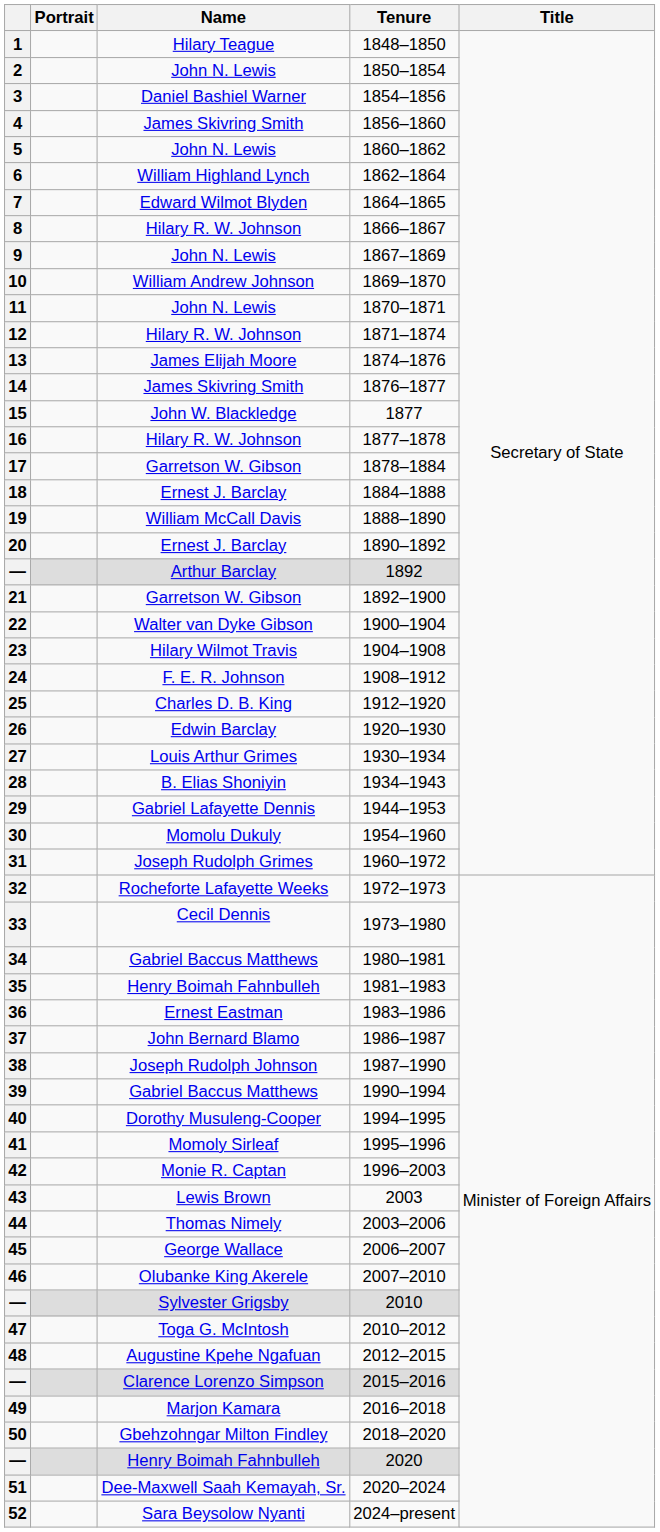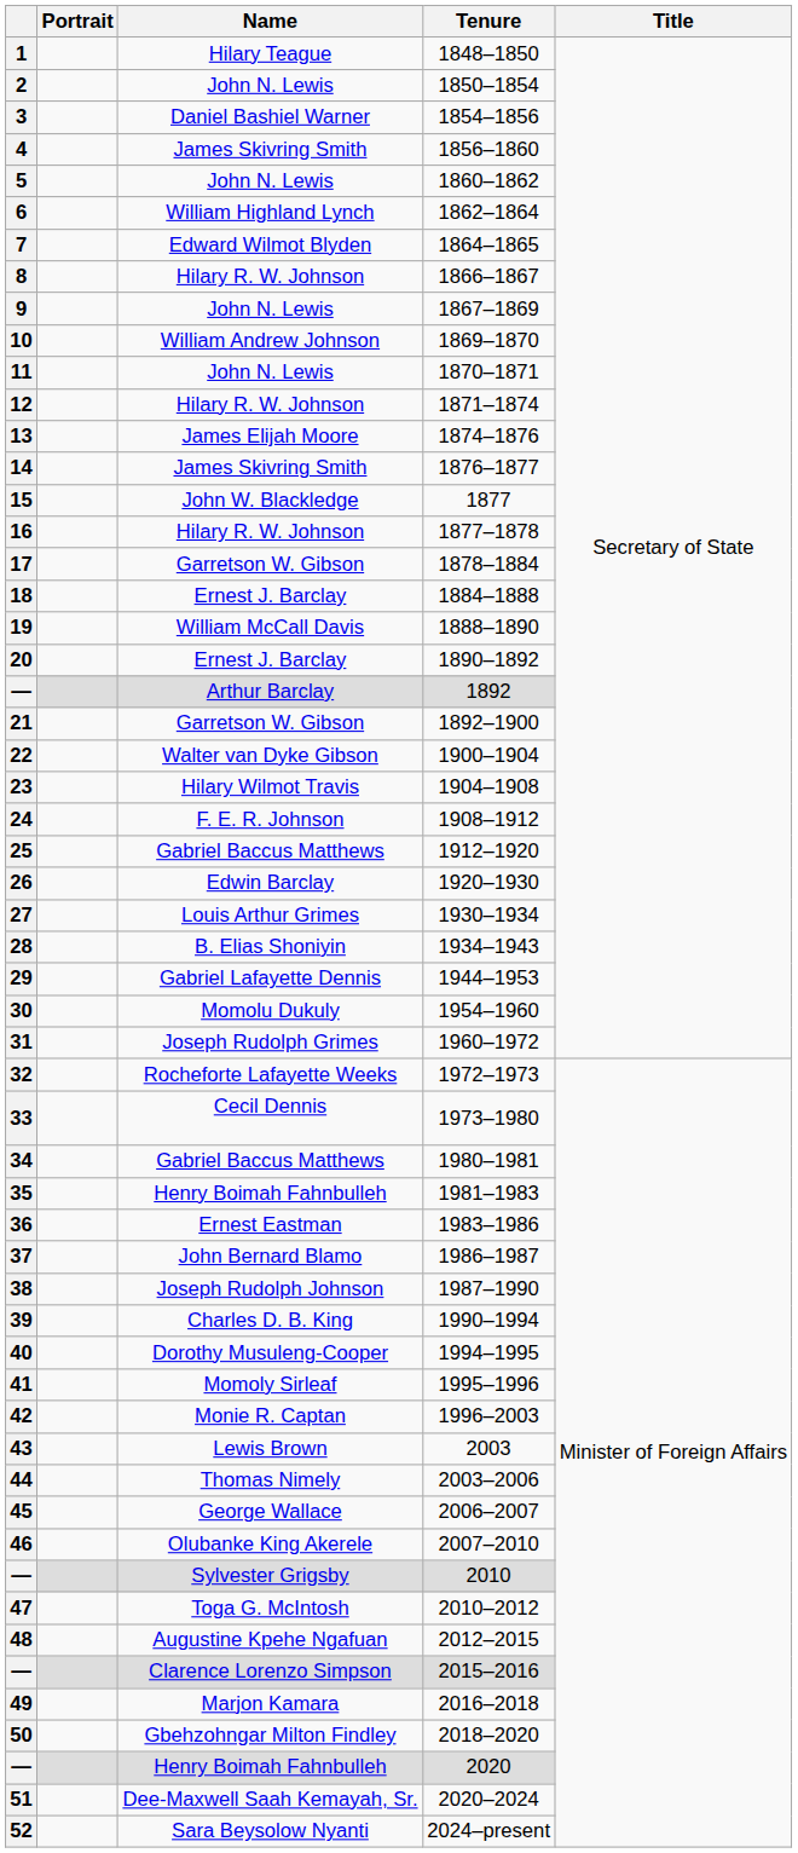 <table class="wikitable" style="text-align:center">
 <tr>
 <th></th>
 <th>Portrait</th>
 <th>Name<br></th>
 <th>Tenure</th>
 <th>Title</th>
 </tr>
 <tr>
 <th>1</th>
 <td></td>
 <td><a href='#'>Hilary Teague</a><br></td>
 <td>1848–1850</td>
 <td rowspan=32>Secretary of State</td>
 </tr>
 <tr>
 <th>2</th>
 <td></td>
 <td><a href='#'>John N. Lewis</a></td>
 <td>1850–1854</td>
 </tr>
 <tr>
 <th>3</th>
 <td></td>
 <td><a href='#'>Daniel Bashiel Warner</a><br></td>
 <td>1854–1856</td>
 </tr>
 <tr>
 <th>4</th>
 <td></td>
 <td><a href='#'>James Skivring Smith</a><br></td>
 <td>1856–1860</td>
 </tr>
 <tr>
 <th>5</th>
 <td></td>
 <td><a href='#'>John N. Lewis</a></td>
 <td>1860–1862</td>
 </tr>
 <tr>
 <th>6</th>
 <td></td>
 <td><a href='#'>William Highland Lynch</a></td>
 <td>1862–1864</td>
 </tr>
 <tr>
 <th>7</th>
 <td></td>
 <td><a href='#'>Edward Wilmot Blyden</a><br></td>
 <td>1864–1865</td>
 </tr>
 <tr>
 <th>8</th>
 <td></td>
 <td><a href='#'>Hilary R. W. Johnson</a><br></td>
 <td>1866–1867</td>
 </tr>
 <tr>
 <th>9</th>
 <td></td>
 <td><a href='#'>John N. Lewis</a></td>
 <td>1867–1869</td>
 </tr>
 <tr>
 <th>10</th>
 <td></td>
 <td><a href='#'>William Andrew Johnson</a></td>
 <td>1869–1870</td>
 </tr>
 <tr>
 <th>11</th>
 <td></td>
 <td><a href='#'>John N. Lewis</a></td>
 <td>1870–1871</td>
 </tr>
 <tr>
 <th>12</th>
 <td></td>
 <td><a href='#'>Hilary R. W. Johnson</a><br></td>
 <td>1871–1874</td>
 </tr>
 <tr>
 <th>13</th>
 <td></td>
 <td><a href='#'>James Elijah Moore</a></td>
 <td>1874–1876</td>
 </tr>
 <tr>
 <th>14</th>
 <td></td>
 <td><a href='#'>James Skivring Smith</a></td>
 <td>1876–1877</td>
 </tr>
 <tr>
 <th>15</th>
 <td></td>
 <td><a href='#'>John W. Blackledge</a></td>
 <td>1877</td>
 </tr>
 <tr>
 <th>16</th>
 <td></td>
 <td><a href='#'>Hilary R. W. Johnson</a><br></td>
 <td>1877–1878</td>
 </tr>
 <tr>
 <th>17</th>
 <td></td>
 <td><a href='#'>Garretson W. Gibson</a><br></td>
 <td>1878–1884</td>
 </tr>
 <tr>
 <th>18</th>
 <td></td>
 <td><a href='#'>Ernest J. Barclay</a></td>
 <td>1884–1888</td>
 </tr>
 <tr>
 <th>19</th>
 <td></td>
 <td><a href='#'>William McCall Davis</a></td>
 <td>1888–1890</td>
 </tr>
 <tr>
 <th>20</th>
 <td></td>
 <td><a href='#'>Ernest J. Barclay</a></td>
 <td>1890–1892</td>
 </tr>
 <tr bgcolor="#dddddd">
 <th>—</th>
 <td></td>
 <td><a href='#'>Arthur Barclay</a><br></td>
 <td>1892</td>
 </tr>
 <tr>
 <th>21</th>
 <td></td>
 <td><a href='#'>Garretson W. Gibson</a><br></td>
 <td>1892–1900</td>
 </tr>
 <tr>
 <th>22</th>
 <td></td>
 <td><a href='#'>Walter van Dyke Gibson</a></td>
 <td>1900–1904</td>
 </tr>
 <tr>
 <th>23</th>
 <td></td>
 <td><a href='#'>Hilary Wilmot Travis</a></td>
 <td>1904–1908</td>
 </tr>
 <tr>
 <th>24</th>
 <td></td>
 <td><a href='#'>F. E. R. Johnson</a></td>
 <td>1908–1912</td>
 </tr>
 <tr>
 <th>25</th>
 <td></td>
-<td><a href='#'>Charles D. B. King</a><br></td>
+<td><a href='#'>Gabriel Baccus Matthews</a><br></td>
 <td>1912–1920</td>
 </tr>
 <tr>
 <th>26</th>
 <td></td>
 <td><a href='#'>Edwin Barclay</a><br></td>
 <td>1920–1930</td>
 </tr>
 <tr>
 <th>27</th>
 <td></td>
 <td><a href='#'>Louis Arthur Grimes</a><br></td>
 <td>1930–1934</td>
 </tr>
 <tr>
 <th>28</th>
 <td></td>
 <td><a href='#'>B. Elias Shoniyin</a></td>
 <td>1934–1943</td>
 </tr>
 <tr>
 <th>29</th>
 <td></td>
 <td><a href='#'>Gabriel Lafayette Dennis</a><br></td>
 <td>1944–1953</td>
 </tr>
 <tr>
 <th>30</th>
 <td></td>
 <td><a href='#'>Momolu Dukuly</a><br></td>
 <td>1954–1960</td>
 </tr>
 <tr>
 <th>31</th>
 <td></td>
 <td><a href='#'>Joseph Rudolph Grimes</a><br></td>
 <td>1960–1972</td>
 </tr>
 <tr>
 <th>32</th>
 <td></td>
 <td><a href='#'>Rocheforte Lafayette Weeks</a><br></td>
 <td>1972–1973</td>
 <td rowspan=24>Minister of Foreign Affairs</td>
 </tr>
 <tr>
 <th>33</th>
 <td></td>
 <td><a href='#'>Cecil Dennis</a><br><br></td>
 <td>1973–1980</td>
 </tr>
 <tr>
 <th>34</th>
 <td></td>
 <td><a href='#'>Gabriel Baccus Matthews</a><br></td>
 <td>1980–1981</td>
 </tr>
 <tr>
 <th>35</th>
 <td></td>
 <td><a href='#'>Henry Boimah Fahnbulleh</a><br></td>
 <td>1981–1983</td>
 </tr>
 <tr>
 <th>36</th>
 <td></td>
 <td><a href='#'>Ernest Eastman</a><br></td>
 <td>1983–1986</td>
 </tr>
 <tr>
 <th>37</th>
 <td></td>
 <td><a href='#'>John Bernard Blamo</a><br></td>
 <td>1986–1987</td>
 </tr>
 <tr>
 <th>38</th>
 <td></td>
 <td><a href='#'>Joseph Rudolph Johnson</a><br></td>
 <td>1987–1990</td>
 </tr>
 <tr>
 <th>39</th>
 <td></td>
-<td><a href='#'>Gabriel Baccus Matthews</a><br></td>
+<td><a href='#'>Charles D. B. King</a><br></td>
 <td>1990–1994</td>
 </tr>
 <tr>
 <th>40</th>
 <td></td>
 <td><a href='#'>Dorothy Musuleng-Cooper</a><br></td>
 <td>1994–1995</td>
 </tr>
 <tr>
 <th>41</th>
 <td></td>
 <td><a href='#'>Momoly Sirleaf</a></td>
 <td>1995–1996</td>
 </tr>
 <tr>
 <th>42</th>
 <td></td>
 <td><a href='#'>Monie R. Captan</a><br></td>
 <td>1996–2003</td>
 </tr>
 <tr>
 <th>43</th>
 <td></td>
 <td><a href='#'>Lewis Brown</a><br></td>
 <td>2003</td>
 </tr>
 <tr>
 <th>44</th>
 <td></td>
 <td><a href='#'>Thomas Nimely</a><br></td>
 <td>2003–2006</td>
 </tr>
 <tr>
 <th>45</th>
 <td></td>
 <td><a href='#'>George Wallace</a><br></td>
 <td>2006–2007</td>
 </tr>
 <tr>
 <th>46</th>
 <td></td>
 <td><a href='#'>Olubanke King Akerele</a><br></td>
 <td>2007–2010</td>
 </tr>
 <tr bgcolor="#dddddd">
 <th>—</th>
 <td></td>
 <td><a href='#'>Sylvester Grigsby</a></td>
 <td>2010</td>
 </tr>
 <tr>
 <th>47</th>
 <td></td>
 <td><a href='#'>Toga G. McIntosh</a><br></td>
 <td>2010–2012</td>
 </tr>
 <tr>
 <th>48</th>
 <td></td>
 <td><a href='#'>Augustine Kpehe Ngafuan</a><br></td>
 <td>2012–2015</td>
 </tr>
 <tr bgcolor="#dddddd">
 <th>—</th>
 <td></td>
 <td><a href='#'>Clarence Lorenzo Simpson</a><br></td>
 <td>2015–2016</td>
 </tr>
 <tr>
 <th>49</th>
 <td></td>
 <td><a href='#'>Marjon Kamara</a><br></td>
 <td>2016–2018</td>
 </tr>
 <tr>
 <th>50</th>
 <td></td>
 <td><a href='#'>Gbehzohngar Milton Findley</a><br></td>
 <td>2018–2020</td>
 </tr>
 <tr bgcolor="#dddddd">
 <th>—</th>
 <td></td>
 <td><a href='#'>Henry Boimah Fahnbulleh</a><br></td>
 <td>2020</td>
 </tr>
 <tr>
 <th>51</th>
 <td></td>
 <td><a href='#'>Dee-Maxwell Saah Kemayah, Sr.</a><br></td>
 <td>2020–2024</td>
 </tr>
 <tr>
 <th>52</th>
 <td></td>
 <td><a href='#'>Sara Beysolow Nyanti</a><br></td>
 <td>2024–present</td>
 </tr>
 </table>
